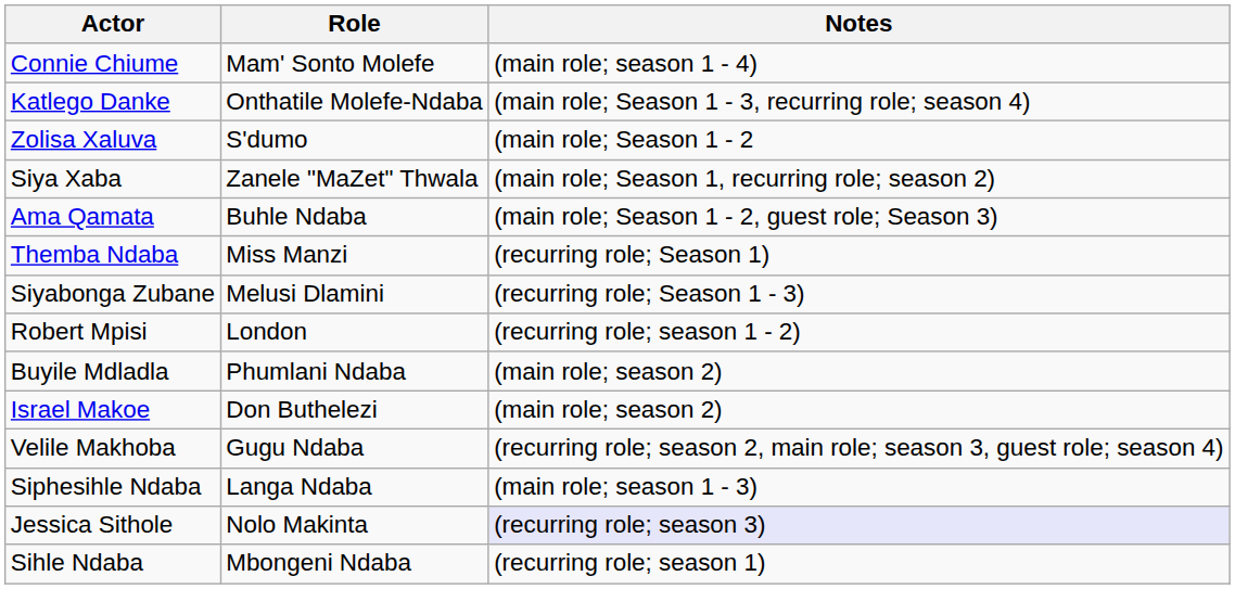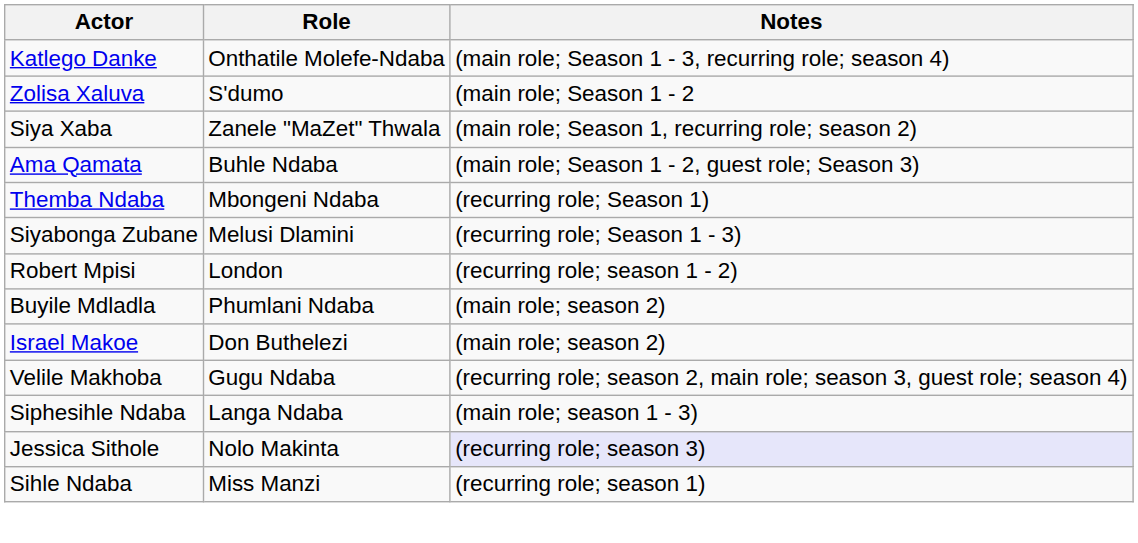 <table class="wikitable">
 <tr>
 <th>Actor</th>
 <th>Role</th>
 <th>Notes</th>
-</tr>
-<tr>
-<td><a href='#'>Connie Chiume</a></td>
-<td>Mam' Sonto Molefe</td>
-<td>(main role; season 1 - 4)</td>
 </tr>
 <tr>
 <td><a href='#'>Katlego Danke</a></td>
 <td>Onthatile Molefe-Ndaba</td>
 <td>(main role; Season 1 - 3, recurring role; season 4)</td>
 </tr>
 <tr>
 <td><a href='#'>Zolisa Xaluva</a></td>
 <td>S'dumo</td>
 <td>(main role; Season 1 - 2</td>
 </tr>
 <tr>
 <td>Siya Xaba</td>
 <td>Zanele "MaZet" Thwala</td>
 <td>(main role; Season 1, recurring role; season 2)</td>
 </tr>
 <tr>
 <td><a href='#'>Ama Qamata</a></td>
 <td>Buhle Ndaba</td>
 <td>(main role; Season 1 - 2, guest role; Season 3)</td>
 </tr>
 <tr>
 <td><a href='#'>Themba Ndaba</a></td>
-<td>Miss Manzi</td>
+<td>Mbongeni Ndaba</td>
 <td>(recurring role; Season 1)</td>
 </tr>
 <tr>
 <td>Siyabonga Zubane</td>
 <td>Melusi Dlamini</td>
 <td>(recurring role; Season 1 - 3)</td>
 </tr>
 <tr>
 <td>Robert Mpisi</td>
 <td>London</td>
 <td>(recurring role; season 1 - 2)</td>
 </tr>
 <tr>
 <td>Buyile Mdladla</td>
 <td>Phumlani Ndaba</td>
 <td>(main role; season 2)</td>
 </tr>
 <tr>
 <td><a href='#'>Israel Makoe</a></td>
 <td>Don Buthelezi</td>
 <td>(main role; season 2)</td>
 </tr>
 <tr>
 <td>Velile Makhoba</td>
 <td>Gugu Ndaba</td>
 <td>(recurring role; season 2, main role; season 3, guest role; season 4)</td>
 </tr>
 <tr>
 <td>Siphesihle Ndaba</td>
 <td>Langa Ndaba</td>
 <td>(main role; season 1 - 3)</td>
 </tr>
 <tr>
 <td>Jessica Sithole</td>
 <td>Nolo Makinta</td>
 <td style="background: lavender;">(recurring role; season 3)</td>
 </tr>
 <tr>
 <td>Sihle Ndaba</td>
-<td>Mbongeni Ndaba</td>
+<td>Miss Manzi</td>
 <td>(recurring role; season 1)</td>
 </tr>
 </table>
